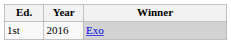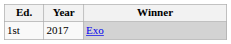 <table class="wikitable">
 <tr align=center>
 <th style="width:50px">Ed.</th>
 <th style="width:50px">Year</th>
 <th style="width:200px">Winner</th>
 </tr>
 <tr>
 <td>1st</td>
-<td>2016</td>
+<td>2017</td>
 <td style="background: lightgrey;"><a href='#'>Exo</a></td>
 </tr>
 </table>
